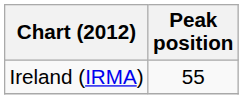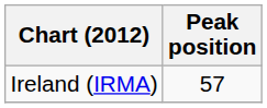 <table class="wikitable sortable plainrowheaders">
 <tr>
 <th scope="col">Chart (2012)</th>
 <th scope="col">Peak<br>position</th>
 </tr>
 <tr>
 <td>Ireland (<a href='#'>IRMA</a>)</td>
-<td align="center">55</td>
+<td align="center">57</td>
 </tr>
 <tr>
 </tr>
 <tr>
 </tr>
 <tr>
 </tr>
 <tr>
 </tr>
 </table>
